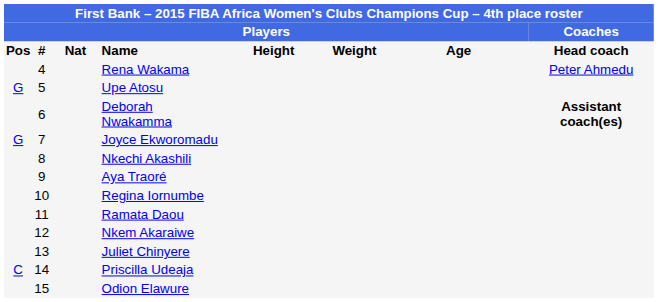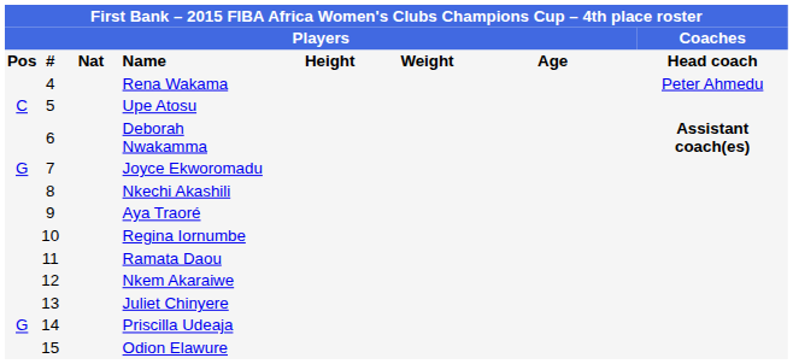 <table border=0 cellpadding=2 cellspacing=0  |- bgcolor=#f5f5f5 style="text-align:center; font-size:85%;" width=75%>
 <tr>
 <td colspan="8" style="background: #4169e1; color: white"><strong>First Bank – 2015 FIBA Africa Women's Clubs Champions Cup – 4th place roster</strong></td>
 </tr>
 <tr>
 <td colspan="7" style="background: #4169e1; color: white"><strong>Players</strong></td>
 <td style="background: #4169e1; color: white"><strong>Coaches</strong></td>
 </tr>
 <tr style="background=#f5f5f5; color: black">
 <th width=5px>Pos</th>
 <th width=5px>#</th>
 <th width=50px>Nat</th>
 <th width=135px align=left>Name</th>
 <th width=100px>Height</th>
 <th width=70px>Weight</th>
 <th width=160px>Age</th>
 <th width=135px>Head coach</th>
 </tr>
 <tr>
 <td></td>
 <td>4</td>
 <td></td>
 <td align=left><a href='#'>Rena Wakama</a></td>
 <td></td>
 <td></td>
 <td><span></span></td>
 <td> <a href='#'>Peter Ahmedu</a></td>
 </tr>
 <tr>
-<td><a href='#'>G</a></td>
+<td><a href='#'>C</a></td>
 <td>5</td>
 <td></td>
 <td align=left><a href='#'>Upe Atosu</a></td>
 <td><span></span></td>
 <td></td>
 <td><span></span></td>
 </tr>
 <tr>
 <td></td>
 <td>6</td>
 <td></td>
 <td align=left><a href='#'>Deborah Nwakamma</a></td>
 <td></td>
 <td></td>
 <td><span></span></td>
 <td><strong>Assistant coach(es)</strong></td>
 </tr>
 <tr>
 <td><a href='#'>G</a></td>
 <td>7</td>
 <td></td>
 <td align=left><a href='#'>Joyce Ekworomadu</a></td>
 <td><span></span></td>
 <td></td>
 <td><span></span></td>
 <td></td>
 </tr>
 <tr>
 <td></td>
 <td>8</td>
 <td></td>
 <td align=left><a href='#'>Nkechi Akashili</a></td>
 <td><span></span></td>
 <td></td>
 <td><span></span></td>
 </tr>
 <tr>
 <td></td>
 <td>9</td>
 <td></td>
 <td align=left><a href='#'>Aya Traoré</a></td>
 <td><span></span></td>
 <td></td>
 <td><span></span></td>
 </tr>
 <tr>
 <td></td>
 <td>10</td>
 <td></td>
 <td align=left><a href='#'>Regina Iornumbe</a></td>
 <td></td>
 <td></td>
 <td><span></span></td>
 </tr>
 <tr>
 <td></td>
 <td>11</td>
 <td></td>
 <td align=left><a href='#'>Ramata Daou</a></td>
 <td><span></span></td>
 <td></td>
 <td><span></span></td>
 </tr>
 <tr>
 <td></td>
 <td>12</td>
 <td></td>
 <td align=left><a href='#'>Nkem Akaraiwe</a></td>
 <td><span></span></td>
 <td></td>
 <td><span></span></td>
 </tr>
 <tr>
 <td></td>
 <td>13</td>
 <td></td>
 <td align=left><a href='#'>Juliet Chinyere</a></td>
 <td></td>
 <td></td>
 <td><span></span></td>
 </tr>
 <tr>
-<td><a href='#'>C</a></td>
+<td><a href='#'>G</a></td>
 <td>14</td>
 <td></td>
 <td align=left><a href='#'>Priscilla Udeaja</a></td>
 <td><span></span></td>
 <td></td>
 <td><span></span></td>
 </tr>
 <tr>
 <td></td>
 <td>15</td>
 <td></td>
 <td align=left><a href='#'>Odion Elawure</a></td>
 <td></td>
 <td></td>
 <td><span></span></td>
 </tr>
 </table>
